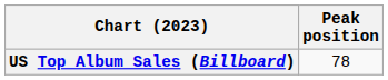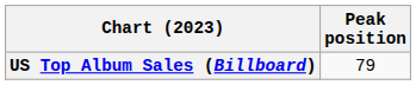 <table class="wikitable plainrowheaders" style="text-align:center">
 <tr>
 <th scope="col">Chart (2023)</th>
 <th scope="col">Peak<br>position</th>
 </tr>
 <tr>
 <th scope="row">US <a href='#'>Top Album Sales</a> (<em><a href='#'>Billboard</a></em>)</th>
-<td>78</td>
+<td>79</td>
 </tr>
 </table>
